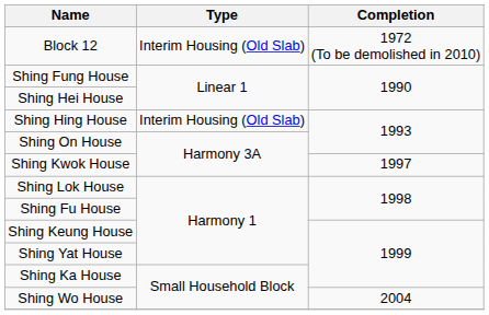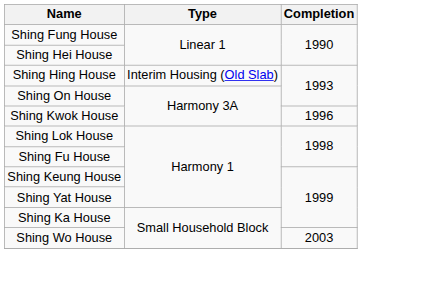 <table class="wikitable" style="text-align: center">
 <tr>
 <th>Name</th>
 <th>Type</th>
 <th>Completion</th>
-</tr>
-<tr>
-<td>Block 12</td>
-<td rowspan="1">Interim Housing (<a href='#'>Old Slab</a>)</td>
-<td rowspan="1">1972<br>(To be demolished in 2010)</td>
 </tr>
 <tr>
 <td>Shing Fung House</td>
 <td rowspan="2">Linear 1</td>
 <td rowspan="2">1990</td>
 </tr>
 <tr>
 <td>Shing Hei House</td>
 </tr>
 <tr>
 <td>Shing Hing House</td>
 <td rowspan="1">Interim Housing (<a href='#'>Old Slab</a>)</td>
 <td rowspan="2">1993</td>
 </tr>
 <tr>
 <td>Shing On House</td>
 <td rowspan="2">Harmony 3A</td>
 </tr>
 <tr>
 <td>Shing Kwok House</td>
-<td rowspan="1">1997</td>
+<td rowspan="1">1996</td>
 </tr>
 <tr>
 <td>Shing Lok House</td>
 <td rowspan="4">Harmony 1</td>
 <td rowspan="2">1998</td>
 </tr>
 <tr>
 <td>Shing Fu House</td>
 </tr>
 <tr>
 <td>Shing Keung House</td>
 <td rowspan="3">1999</td>
 </tr>
 <tr>
 <td>Shing Yat House</td>
 </tr>
 <tr>
 <td>Shing Ka House</td>
 <td rowspan="2">Small Household Block</td>
 </tr>
 <tr>
 <td>Shing Wo House</td>
-<td rowspan="1">2004</td>
+<td rowspan="1">2003</td>
 </tr>
 <tr>
 </tr>
 </table>
